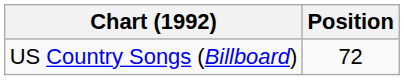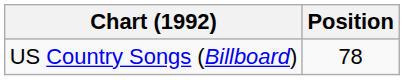 <table class="wikitable sortable">
 <tr>
 <th scope="col">Chart (1992)</th>
 <th scope="col">Position</th>
 </tr>
 <tr>
 <td>US <a href='#'>Country Songs</a> (<em><a href='#'>Billboard</a></em>)</td>
-<td align="center">72</td>
+<td align="center">78</td>
 </tr>
 </table>
